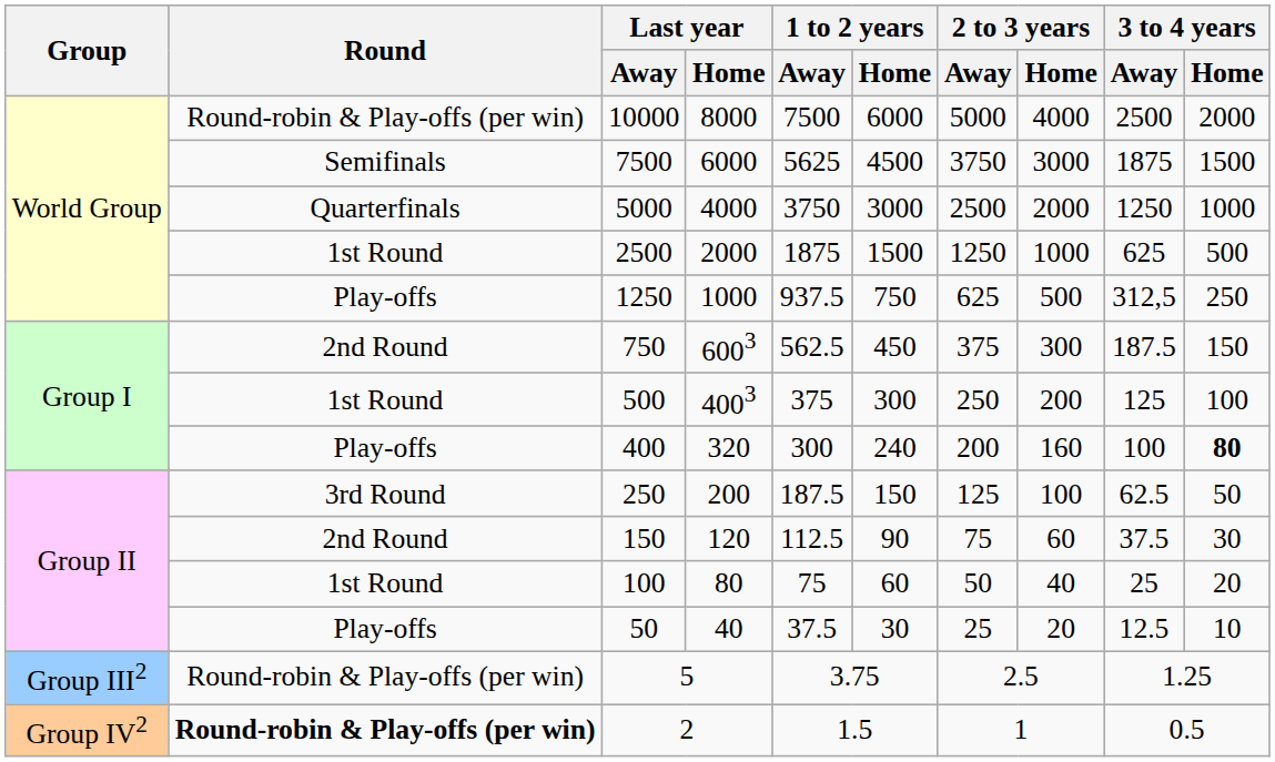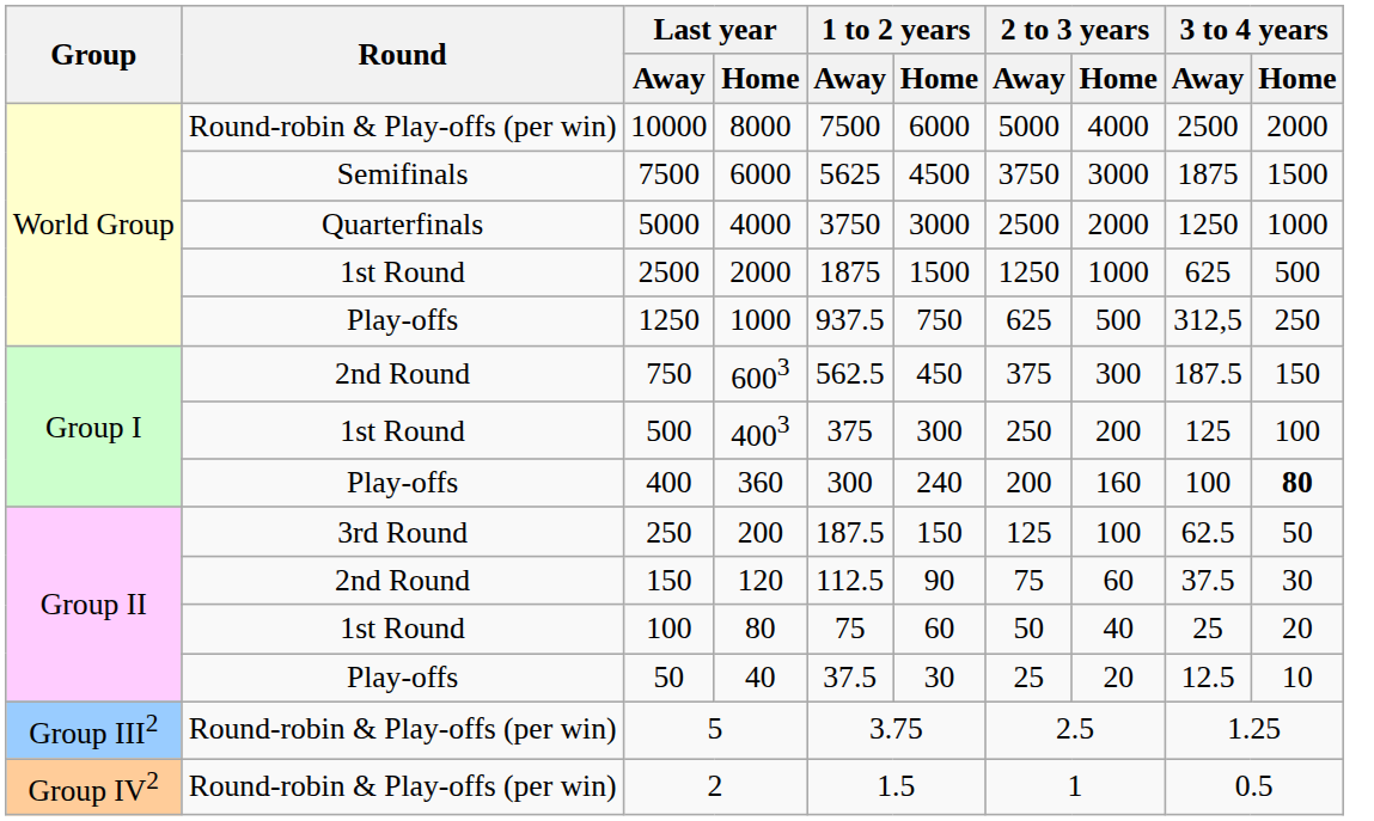 <table class="wikitable" style=text-align:center;>
 <tr>
 <th rowspan=2>Group</th>
 <th rowspan=2>Round</th>
 <th colspan=2>Last year</th>
 <th colspan=2>1 to 2 years</th>
 <th colspan=2>2 to 3 years</th>
 <th colspan=2>3 to 4 years</th>
 </tr>
 <tr>
 <th>Away</th>
 <th>Home</th>
 <th>Away</th>
 <th>Home</th>
 <th>Away</th>
 <th>Home</th>
 <th>Away</th>
 <th>Home</th>
 </tr>
 <tr>
 <td rowspan=5 bgcolor=#ffc>World Group</td>
 <td>Round-robin & Play-offs (per win)</td>
 <td>10000</td>
 <td>8000</td>
 <td>7500</td>
 <td>6000</td>
 <td>5000</td>
 <td>4000</td>
 <td>2500</td>
 <td>2000</td>
 </tr>
 <tr>
 <td>Semifinals</td>
 <td>7500</td>
 <td>6000</td>
 <td>5625</td>
 <td>4500</td>
 <td>3750</td>
 <td>3000</td>
 <td>1875</td>
 <td>1500</td>
 </tr>
 <tr>
 <td>Quarterfinals</td>
 <td>5000</td>
 <td>4000</td>
 <td>3750</td>
 <td>3000</td>
 <td>2500</td>
 <td>2000</td>
 <td>1250</td>
 <td>1000</td>
 </tr>
 <tr>
 <td>1st Round</td>
 <td>2500</td>
 <td>2000</td>
 <td>1875</td>
 <td>1500</td>
 <td>1250</td>
 <td>1000</td>
 <td>625</td>
 <td>500</td>
 </tr>
 <tr>
 <td>Play-offs</td>
 <td>1250</td>
 <td>1000</td>
 <td>937.5</td>
 <td>750</td>
 <td>625</td>
 <td>500</td>
 <td>312,5</td>
 <td>250</td>
 </tr>
 <tr>
 <td rowspan=3 bgcolor=#cfc>Group I</td>
 <td>2nd Round</td>
 <td>750</td>
 <td>600<sup>3</sup></td>
 <td>562.5</td>
 <td>450</td>
 <td>375</td>
 <td>300</td>
 <td>187.5</td>
 <td>150</td>
 </tr>
 <tr>
 <td>1st Round</td>
 <td>500</td>
 <td>400<sup>3</sup></td>
 <td>375</td>
 <td>300</td>
 <td>250</td>
 <td>200</td>
 <td>125</td>
 <td>100</td>
 </tr>
 <tr>
 <td>Play-offs</td>
 <td>400</td>
-<td>320</td>
+<td>360</td>
 <td>300</td>
 <td>240</td>
 <td>200</td>
 <td>160</td>
 <td>100</td>
 <td><strong>80</strong></td>
 </tr>
 <tr>
 <td rowspan=4 bgcolor=#fcf>Group II</td>
 <td>3rd Round</td>
 <td>250</td>
 <td>200</td>
 <td>187.5</td>
 <td>150</td>
 <td>125</td>
 <td>100</td>
 <td>62.5</td>
 <td>50</td>
 </tr>
 <tr>
 <td>2nd Round</td>
 <td>150</td>
 <td>120</td>
 <td>112.5</td>
 <td>90</td>
 <td>75</td>
 <td>60</td>
 <td>37.5</td>
 <td>30</td>
 </tr>
 <tr>
 <td>1st Round</td>
 <td>100</td>
 <td>80</td>
 <td>75</td>
 <td>60</td>
 <td>50</td>
 <td>40</td>
 <td>25</td>
 <td>20</td>
 </tr>
 <tr>
 <td>Play-offs</td>
 <td>50</td>
 <td>40</td>
 <td>37.5</td>
 <td>30</td>
 <td>25</td>
 <td>20</td>
 <td>12.5</td>
 <td>10</td>
 </tr>
 <tr>
 <td bgcolor=#9cf>Group III<sup>2</sup></td>
 <td>Round-robin & Play-offs (per win)</td>
 <td colspan=2>5</td>
 <td colspan=2>3.75</td>
 <td colspan=2>2.5</td>
 <td colspan=2>1.25</td>
 </tr>
 <tr>
 <td bgcolor=#fc9>Group IV<sup>2</sup></td>
-<td><strong>Round-robin & Play-offs (per win)</strong></td>
+<td>Round-robin & Play-offs (per win)</td>
 <td colspan=2>2</td>
 <td colspan=2>1.5</td>
 <td colspan=2>1</td>
 <td colspan=2>0.5</td>
 </tr>
 </table>
